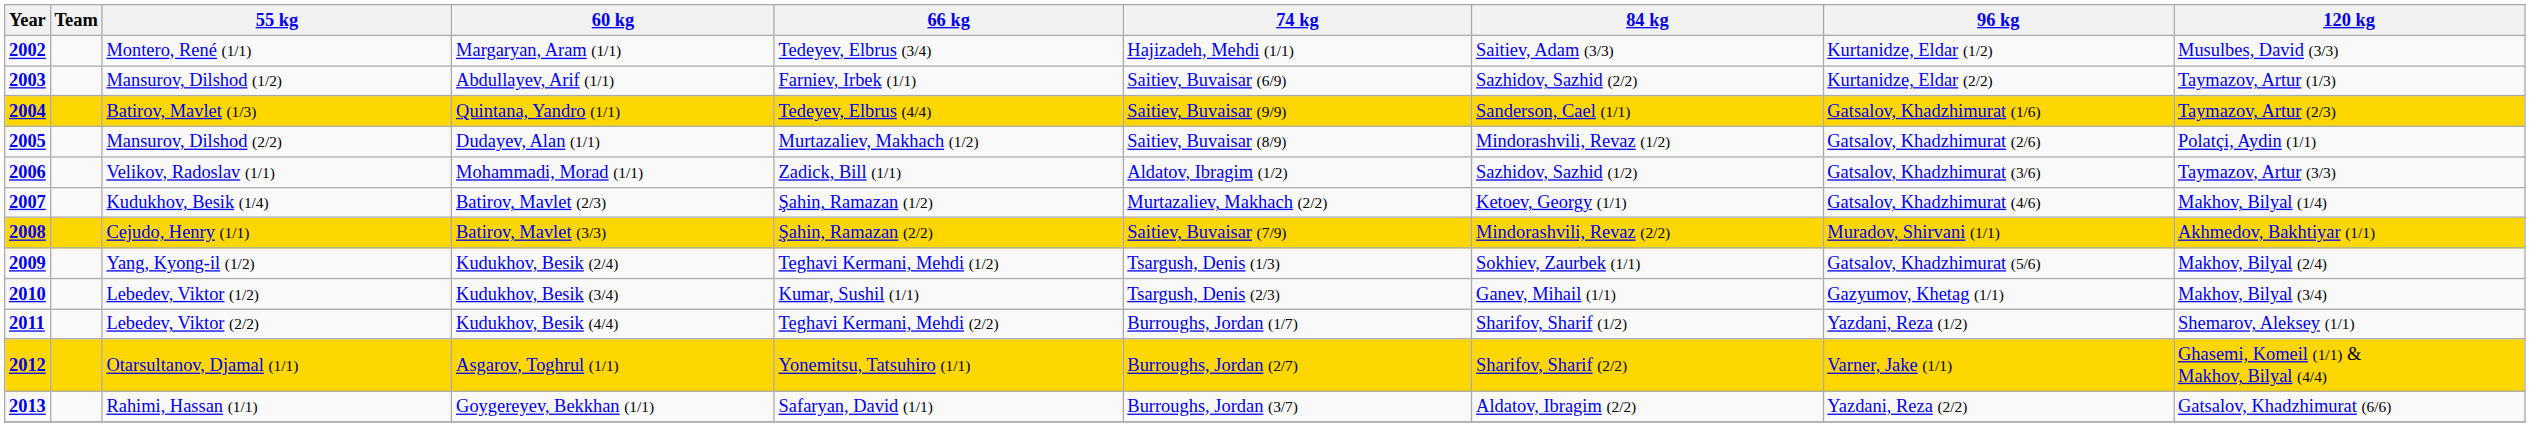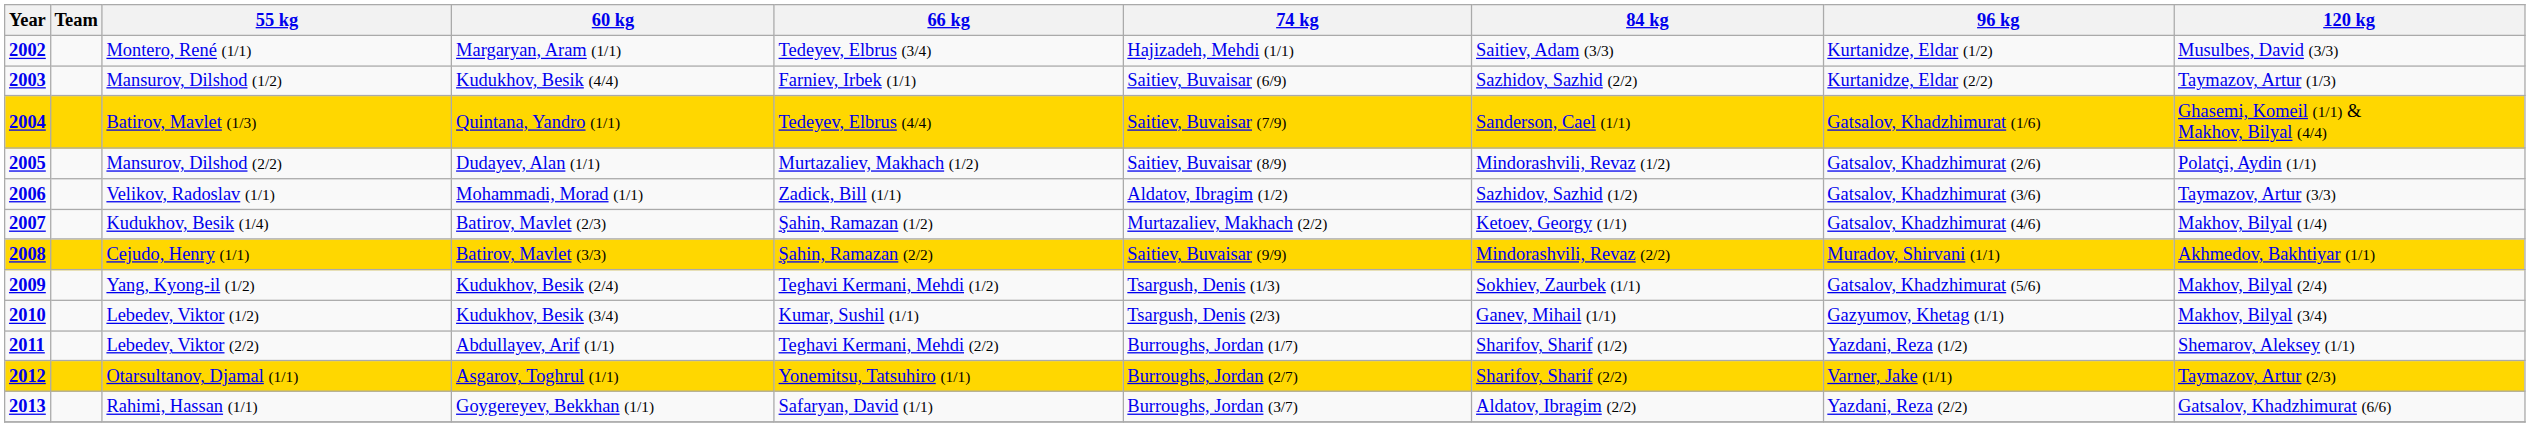 <table class="wikitable sortable" style="font-size: 90%">
 <tr>
 <th>Year</th>
 <th>Team</th>
 <th width=300><a href='#'>55 kg</a></th>
 <th width=275><a href='#'>60 kg</a></th>
 <th width=300><a href='#'>66 kg</a></th>
 <th width=300><a href='#'>74 kg</a></th>
 <th width=300><a href='#'>84 kg</a></th>
 <th width=300><a href='#'>96 kg</a></th>
 <th width=300><a href='#'>120 kg</a></th>
 </tr>
 <tr>
 <td><strong><a href='#'>2002</a></strong></td>
 <td></td>
 <td> <a href='#'>Montero, René</a> <small>(1/1)</small></td>
 <td> <a href='#'>Margaryan, Aram</a> <small>(1/1)</small></td>
 <td> <a href='#'>Tedeyev, Elbrus</a> <small>(3/4)</small></td>
 <td> <a href='#'>Hajizadeh, Mehdi</a> <small>(1/1)</small></td>
 <td> <a href='#'>Saitiev, Adam</a> <small>(3/3)</small></td>
 <td> <a href='#'>Kurtanidze, Eldar</a> <small>(1/2)</small></td>
 <td> <a href='#'>Musulbes, David</a> <small>(3/3)</small></td>
 </tr>
 <tr>
 <td><strong><a href='#'>2003</a></strong></td>
 <td></td>
 <td> <a href='#'>Mansurov, Dilshod</a> <small>(1/2)</small></td>
-<td> <a href='#'>Abdullayev, Arif</a> <small>(1/1)</small></td>
+<td> <a href='#'>Kudukhov, Besik</a> <small>(4/4)</small></td>
 <td> <a href='#'>Farniev, Irbek</a> <small>(1/1)</small></td>
 <td> <a href='#'>Saitiev, Buvaisar</a> <small>(6/9)</small></td>
 <td> <a href='#'>Sazhidov, Sazhid</a> <small>(2/2)</small></td>
 <td> <a href='#'>Kurtanidze, Eldar</a> <small>(2/2)</small></td>
 <td> <a href='#'>Taymazov, Artur</a> <small>(1/3)</small></td>
 </tr>
 <tr>
 <td bgcolor="GOLD"><strong><a href='#'>2004</a></strong></td>
 <td bgcolor="GOLD"></td>
 <td bgcolor="GOLD"> <a href='#'>Batirov, Mavlet</a> <small>(1/3)</small></td>
 <td bgcolor="GOLD"> <a href='#'>Quintana, Yandro</a> <small>(1/1)</small></td>
 <td bgcolor="GOLD"> <a href='#'>Tedeyev, Elbrus</a> <small>(4/4)</small></td>
-<td bgcolor="GOLD"> <a href='#'>Saitiev, Buvaisar</a> <small>(9/9)</small></td>
+<td bgcolor="GOLD"> <a href='#'>Saitiev, Buvaisar</a> <small>(7/9)</small></td>
 <td bgcolor="GOLD"> <a href='#'>Sanderson, Cael</a> <small>(1/1)</small></td>
 <td bgcolor="GOLD"> <a href='#'>Gatsalov, Khadzhimurat</a> <small>(1/6)</small></td>
-<td bgcolor="GOLD"> <a href='#'>Taymazov, Artur</a> <small>(2/3)</small></td>
+<td bgcolor="GOLD"> <a href='#'>Ghasemi, Komeil</a> <small>(1/1)</small> &<br>   <a href='#'>Makhov, Bilyal</a> <small>(4/4)</small></td>
 </tr>
 <tr>
 <td><strong><a href='#'>2005</a></strong></td>
 <td></td>
 <td> <a href='#'>Mansurov, Dilshod</a> <small>(2/2)</small></td>
 <td> <a href='#'>Dudayev, Alan</a> <small>(1/1)</small></td>
 <td> <a href='#'>Murtazaliev, Makhach</a> <small>(1/2)</small></td>
 <td> <a href='#'>Saitiev, Buvaisar</a> <small>(8/9)</small></td>
 <td> <a href='#'>Mindorashvili, Revaz</a> <small>(1/2)</small></td>
 <td> <a href='#'>Gatsalov, Khadzhimurat</a> <small>(2/6)</small></td>
 <td> <a href='#'>Polatçi, Aydin</a> <small>(1/1)</small></td>
 </tr>
 <tr>
 <td><strong><a href='#'>2006</a></strong></td>
 <td></td>
 <td> <a href='#'>Velikov, Radoslav</a> <small>(1/1)</small></td>
 <td> <a href='#'>Mohammadi, Morad</a> <small>(1/1)</small></td>
 <td> <a href='#'>Zadick, Bill</a> <small>(1/1)</small></td>
 <td> <a href='#'>Aldatov, Ibragim</a> <small>(1/2)</small></td>
 <td> <a href='#'>Sazhidov, Sazhid</a> <small>(1/2)</small></td>
 <td> <a href='#'>Gatsalov, Khadzhimurat</a> <small>(3/6)</small></td>
 <td> <a href='#'>Taymazov, Artur</a> <small>(3/3)</small></td>
 </tr>
 <tr>
 <td><strong><a href='#'>2007</a></strong></td>
 <td></td>
 <td> <a href='#'>Kudukhov, Besik</a> <small>(1/4)</small></td>
 <td> <a href='#'>Batirov, Mavlet</a> <small>(2/3)</small></td>
 <td> <a href='#'>Şahin, Ramazan</a> <small>(1/2)</small></td>
 <td> <a href='#'>Murtazaliev, Makhach</a> <small>(2/2)</small></td>
 <td> <a href='#'>Ketoev, Georgy</a> <small>(1/1)</small></td>
 <td> <a href='#'>Gatsalov, Khadzhimurat</a> <small>(4/6)</small></td>
 <td> <a href='#'>Makhov, Bilyal</a> <small>(1/4)</small></td>
 </tr>
 <tr>
 <td bgcolor="GOLD"><strong><a href='#'>2008</a></strong></td>
 <td bgcolor="GOLD"></td>
 <td bgcolor="GOLD"> <a href='#'>Cejudo, Henry</a> <small>(1/1)</small></td>
 <td bgcolor="GOLD"> <a href='#'>Batirov, Mavlet</a> <small>(3/3)</small></td>
 <td bgcolor="GOLD"> <a href='#'>Şahin, Ramazan</a> <small>(2/2)</small></td>
-<td bgcolor="GOLD"> <a href='#'>Saitiev, Buvaisar</a> <small>(7/9)</small></td>
+<td bgcolor="GOLD"> <a href='#'>Saitiev, Buvaisar</a> <small>(9/9)</small></td>
 <td bgcolor="GOLD"> <a href='#'>Mindorashvili, Revaz</a> <small>(2/2)</small></td>
 <td bgcolor="GOLD"> <a href='#'>Muradov, Shirvani</a> <small>(1/1)</small></td>
 <td bgcolor="GOLD"> <a href='#'>Akhmedov, Bakhtiyar</a> <small>(1/1)</small></td>
 </tr>
 <tr>
 <td><strong><a href='#'>2009</a></strong></td>
 <td></td>
 <td> <a href='#'>Yang, Kyong-il</a> <small>(1/2)</small></td>
 <td> <a href='#'>Kudukhov, Besik</a> <small>(2/4)</small></td>
 <td> <a href='#'>Teghavi Kermani, Mehdi</a> <small>(1/2)</small></td>
 <td> <a href='#'>Tsargush, Denis</a> <small>(1/3)</small></td>
 <td> <a href='#'>Sokhiev, Zaurbek</a> <small>(1/1)</small></td>
 <td> <a href='#'>Gatsalov, Khadzhimurat</a> <small>(5/6)</small></td>
 <td> <a href='#'>Makhov, Bilyal</a> <small>(2/4)</small></td>
 </tr>
 <tr>
 <td><strong><a href='#'>2010</a></strong></td>
 <td></td>
 <td> <a href='#'>Lebedev, Viktor</a> <small>(1/2)</small></td>
 <td> <a href='#'>Kudukhov, Besik</a> <small>(3/4)</small></td>
 <td> <a href='#'>Kumar, Sushil</a> <small>(1/1)</small></td>
 <td> <a href='#'>Tsargush, Denis</a> <small>(2/3)</small></td>
 <td> <a href='#'>Ganev, Mihail</a> <small>(1/1)</small></td>
 <td> <a href='#'>Gazyumov, Khetag</a> <small>(1/1)</small></td>
 <td> <a href='#'>Makhov, Bilyal</a> <small>(3/4)</small></td>
 </tr>
 <tr>
 <td><strong><a href='#'>2011</a></strong></td>
 <td></td>
 <td> <a href='#'>Lebedev, Viktor</a> <small>(2/2)</small></td>
-<td> <a href='#'>Kudukhov, Besik</a> <small>(4/4)</small></td>
+<td> <a href='#'>Abdullayev, Arif</a> <small>(1/1)</small></td>
 <td> <a href='#'>Teghavi Kermani, Mehdi</a> <small>(2/2)</small></td>
 <td> <a href='#'>Burroughs, Jordan</a> <small>(1/7)</small></td>
 <td> <a href='#'>Sharifov, Sharif</a> <small>(1/2)</small></td>
 <td> <a href='#'>Yazdani, Reza</a> <small>(1/2)</small></td>
 <td> <a href='#'>Shemarov, Aleksey</a> <small>(1/1)</small></td>
 </tr>
 <tr>
 <td bgcolor="GOLD"><strong><a href='#'>2012</a></strong></td>
 <td bgcolor="GOLD"></td>
 <td bgcolor="GOLD"> <a href='#'>Otarsultanov, Djamal</a> <small>(1/1)</small></td>
 <td bgcolor="GOLD"> <a href='#'>Asgarov, Toghrul</a> <small>(1/1)</small></td>
 <td bgcolor="GOLD"> <a href='#'>Yonemitsu, Tatsuhiro</a> <small>(1/1)</small></td>
 <td bgcolor="GOLD"> <a href='#'>Burroughs, Jordan</a> <small>(2/7)</small></td>
 <td bgcolor="GOLD"> <a href='#'>Sharifov, Sharif</a> <small> (2/2)</small></td>
 <td bgcolor="GOLD"> <a href='#'>Varner, Jake</a> <small>(1/1)</small></td>
-<td bgcolor="GOLD"> <a href='#'>Ghasemi, Komeil</a> <small>(1/1)</small> &<br>   <a href='#'>Makhov, Bilyal</a> <small>(4/4)</small></td>
+<td bgcolor="GOLD"> <a href='#'>Taymazov, Artur</a> <small>(2/3)</small></td>
 </tr>
 <tr>
 <td><strong><a href='#'>2013</a></strong></td>
 <td></td>
 <td> <a href='#'>Rahimi, Hassan</a> <small>(1/1)</small></td>
 <td> <a href='#'>Goygereyev, Bekkhan</a> <small>(1/1)</small></td>
 <td> <a href='#'>Safaryan, David</a> <small>(1/1)</small></td>
 <td> <a href='#'>Burroughs, Jordan</a> <small>(3/7)</small></td>
 <td> <a href='#'>Aldatov, Ibragim</a> <small>(2/2)</small></td>
 <td> <a href='#'>Yazdani, Reza</a> <small>(2/2)</small></td>
 <td> <a href='#'>Gatsalov, Khadzhimurat</a> <small>(6/6)</small></td>
 </tr>
 <tr>
 </tr>
 </table>
